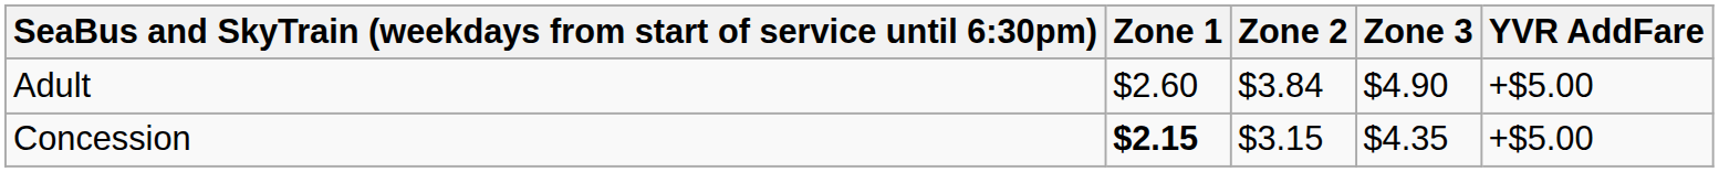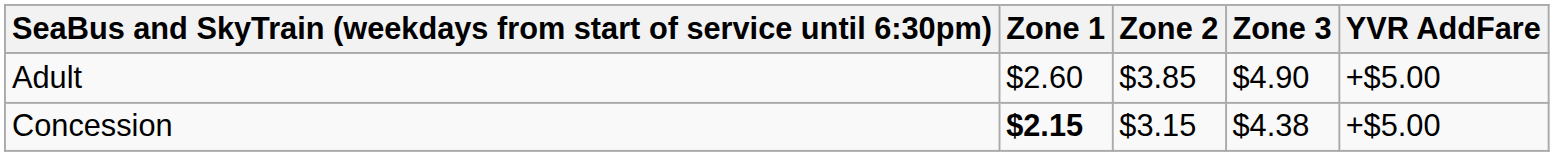 <table class="wikitable">
 <tr>
 <th style="text-align: left;">SeaBus and SkyTrain (weekdays from start of service until 6:30pm)</th>
 <th>Zone 1</th>
 <th>Zone 2</th>
 <th>Zone 3</th>
 <th>YVR AddFare</th>
 </tr>
 <tr>
 <td>Adult</td>
 <td>$2.60</td>
-<td>$3.84</td>
+<td>$3.85</td>
 <td>$4.90</td>
 <td>+$5.00</td>
 </tr>
 <tr>
 <td>Concession</td>
 <td><strong>$2.15</strong></td>
 <td>$3.15</td>
-<td>$4.35</td>
+<td>$4.38</td>
 <td>+$5.00</td>
 </tr>
 </table>
